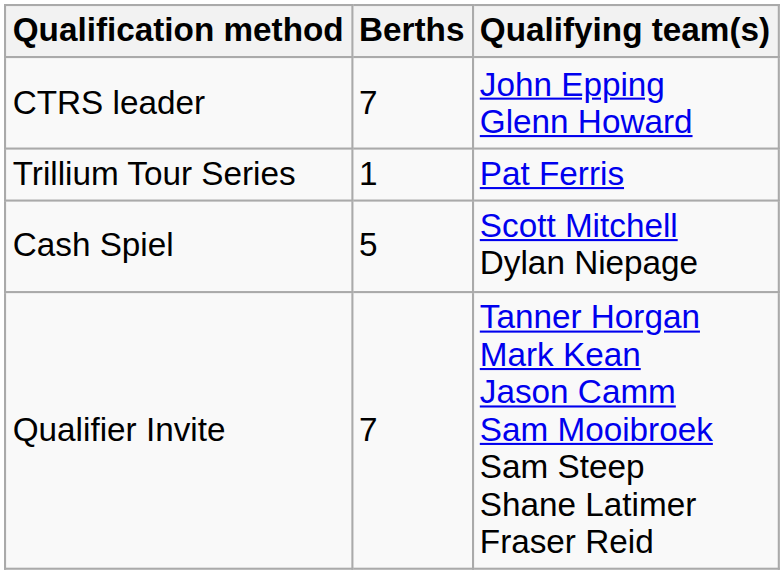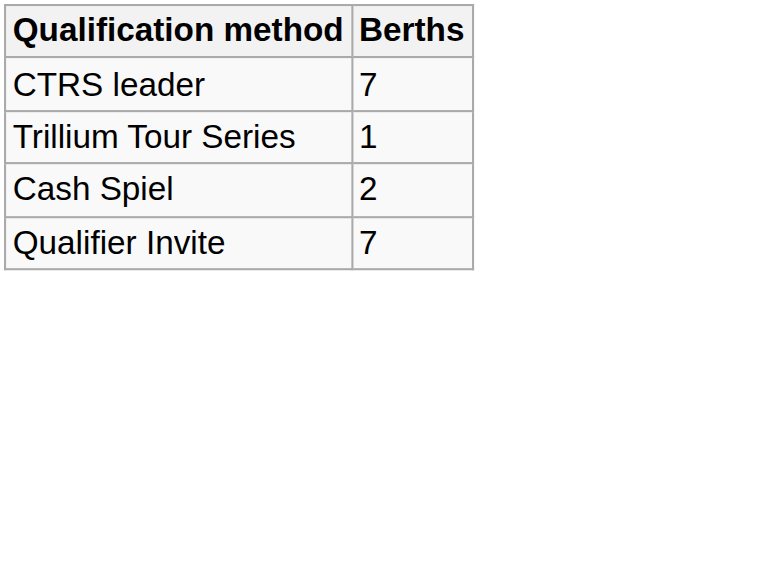 <table class="wikitable">
 <tr>
 <th scope="col">Qualification method</th>
 <th scope="col">Berths</th>
-<th scope="col">Qualifying team(s)</th>
 </tr>
 <tr>
 <td>CTRS leader</td>
 <td>7</td>
-<td><a href='#'>John Epping</a> <br> <a href='#'>Glenn Howard</a></td>
 </tr>
 <tr>
 <td>Trillium Tour Series</td>
 <td>1</td>
-<td><a href='#'>Pat Ferris</a></td>
 </tr>
 <tr>
 <td>Cash Spiel</td>
-<td>5</td>
-<td><a href='#'>Scott Mitchell</a> <br> Dylan Niepage</td>
+<td>2</td>
 </tr>
 <tr>
 <td>Qualifier Invite</td>
 <td>7</td>
-<td><a href='#'>Tanner Horgan</a> <br> <a href='#'>Mark Kean</a> <br> <a href='#'>Jason Camm</a> <br> <a href='#'>Sam Mooibroek</a> <br> Sam Steep <br> Shane Latimer <br> Fraser Reid</td>
 </tr>
 </table>
